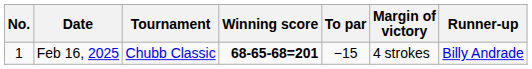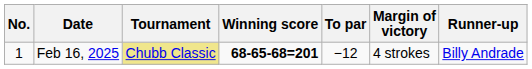 <table class="wikitable" style="font-size:95%;">
 <tr>
 <th>No.</th>
 <th>Date</th>
 <th>Tournament</th>
 <th>Winning score</th>
 <th>To par</th>
 <th>Margin of<br>victory</th>
 <th>Runner-up</th>
 </tr>
 <tr>
 <td align=center>1</td>
 <td align=right>Feb 16, <a href='#'>2025</a></td>
-<td><a href='#'>Chubb Classic</a></td>
+<td style="background: khaki;"><a href='#'>Chubb Classic</a></td>
 <td align=right><strong>68-65-68=201</strong></td>
-<td align=center>−15</td>
+<td align=center>−12</td>
 <td>4 strokes</td>
 <td> <a href='#'>Billy Andrade</a></td>
 </tr>
 </table>
